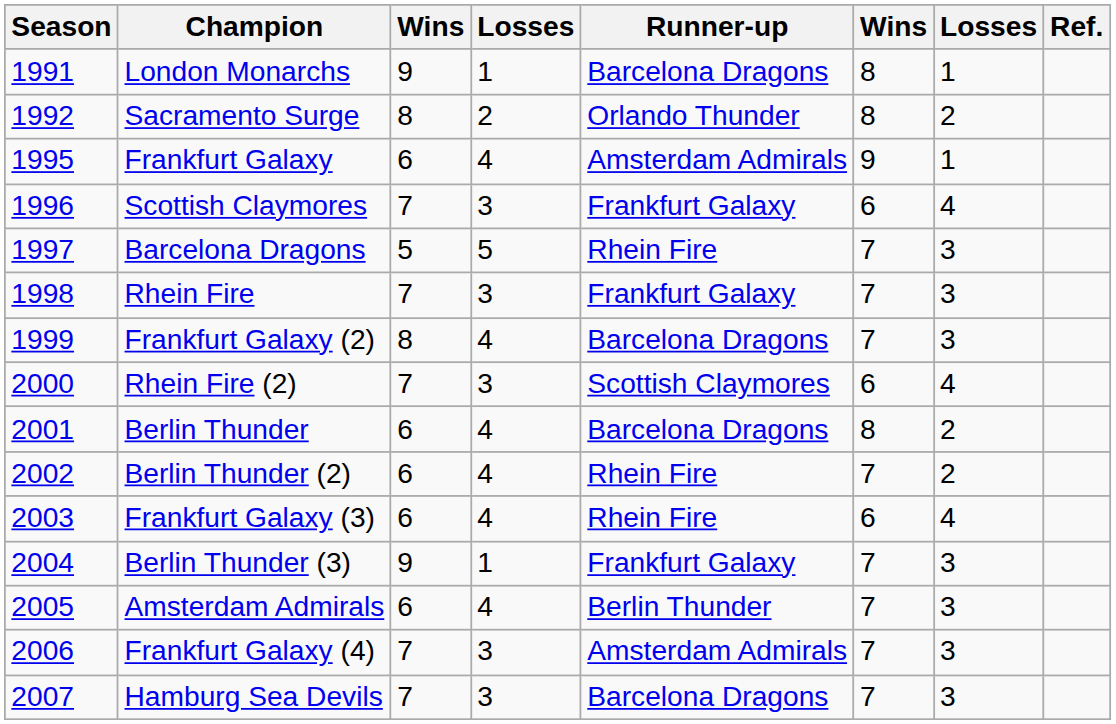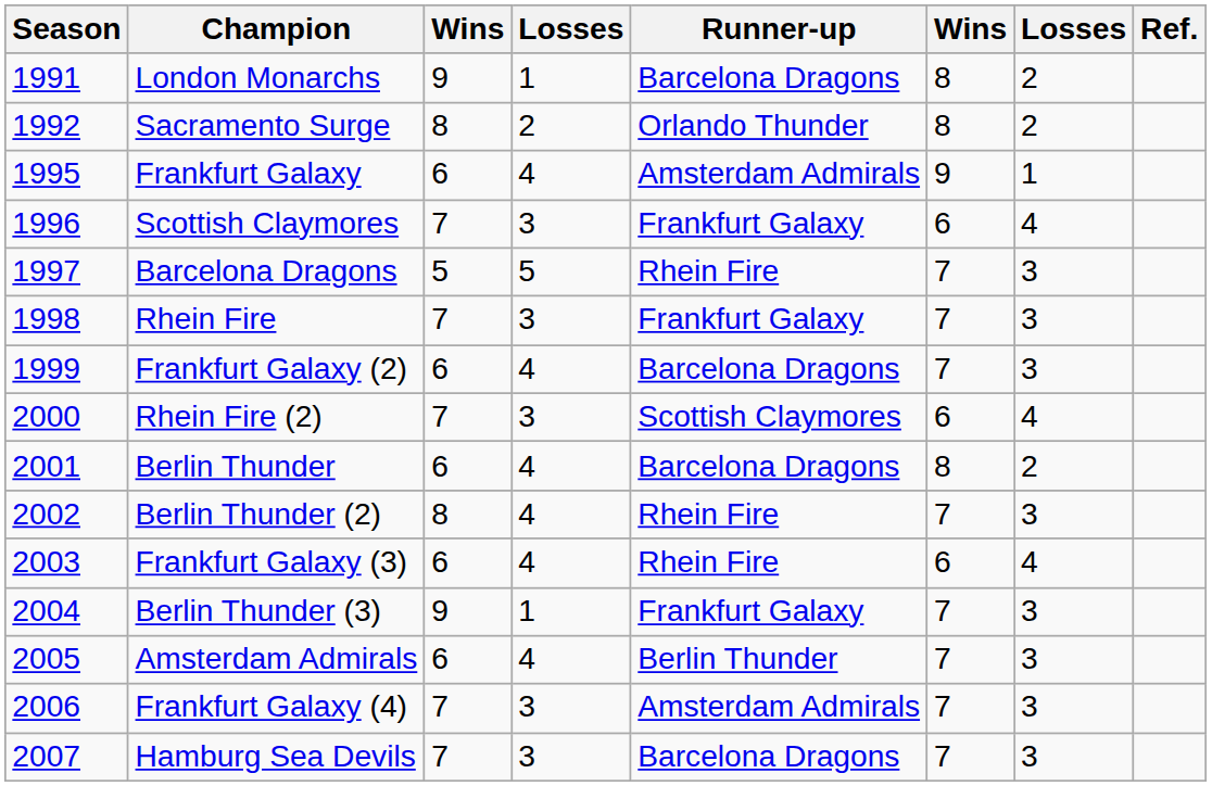 <table class="plainrowheaders sortable wikitable">
 <tr>
 <th scope="col">Season</th>
 <th scope="col">Champion</th>
 <th scope="col">Wins</th>
 <th scope="col">Losses</th>
 <th scope="col">Runner-up</th>
 <th scope="col">Wins</th>
 <th scope="col">Losses</th>
 <th scope="col" class="unsortable">Ref.</th>
 </tr>
 <tr>
 <td><a href='#'>1991</a></td>
 <td> <a href='#'>London Monarchs</a></td>
 <td>9</td>
 <td>1</td>
 <td> <a href='#'>Barcelona Dragons</a></td>
 <td>8</td>
-<td>1</td>
+<td>2</td>
 <td></td>
 </tr>
 <tr>
 <td><a href='#'>1992</a></td>
 <td> <a href='#'>Sacramento Surge</a></td>
 <td>8</td>
 <td>2</td>
 <td> <a href='#'>Orlando Thunder</a></td>
 <td>8</td>
 <td>2</td>
 <td></td>
 </tr>
 <tr>
 <td><a href='#'>1995</a></td>
 <td> <a href='#'>Frankfurt Galaxy</a></td>
 <td>6</td>
 <td>4</td>
 <td> <a href='#'>Amsterdam Admirals</a></td>
 <td>9</td>
 <td>1</td>
 <td></td>
 </tr>
 <tr>
 <td><a href='#'>1996</a></td>
 <td> <a href='#'>Scottish Claymores</a></td>
 <td>7</td>
 <td>3</td>
 <td> <a href='#'>Frankfurt Galaxy</a></td>
 <td>6</td>
 <td>4</td>
 <td></td>
 </tr>
 <tr>
 <td><a href='#'>1997</a></td>
 <td> <a href='#'>Barcelona Dragons</a></td>
 <td>5</td>
 <td>5</td>
 <td> <a href='#'>Rhein Fire</a></td>
 <td>7</td>
 <td>3</td>
 <td></td>
 </tr>
 <tr>
 <td><a href='#'>1998</a></td>
 <td> <a href='#'>Rhein Fire</a></td>
 <td>7</td>
 <td>3</td>
 <td> <a href='#'>Frankfurt Galaxy</a></td>
 <td>7</td>
 <td>3</td>
 <td></td>
 </tr>
 <tr>
 <td><a href='#'>1999</a></td>
 <td> <a href='#'>Frankfurt Galaxy</a> (2)</td>
-<td>8</td>
+<td>6</td>
 <td>4</td>
 <td> <a href='#'>Barcelona Dragons</a></td>
 <td>7</td>
 <td>3</td>
 <td></td>
 </tr>
 <tr>
 <td><a href='#'>2000</a></td>
 <td> <a href='#'>Rhein Fire</a> (2)</td>
 <td>7</td>
 <td>3</td>
 <td> <a href='#'>Scottish Claymores</a></td>
 <td>6</td>
 <td>4</td>
 <td></td>
 </tr>
 <tr>
 <td><a href='#'>2001</a></td>
 <td> <a href='#'>Berlin Thunder</a></td>
 <td>6</td>
 <td>4</td>
 <td> <a href='#'>Barcelona Dragons</a></td>
 <td>8</td>
 <td>2</td>
 <td></td>
 </tr>
 <tr>
 <td><a href='#'>2002</a></td>
 <td> <a href='#'>Berlin Thunder</a> (2)</td>
-<td>6</td>
+<td>8</td>
 <td>4</td>
 <td> <a href='#'>Rhein Fire</a></td>
 <td>7</td>
-<td>2</td>
+<td>3</td>
 <td></td>
 </tr>
 <tr>
 <td><a href='#'>2003</a></td>
 <td> <a href='#'>Frankfurt Galaxy</a> (3)</td>
 <td>6</td>
 <td>4</td>
 <td> <a href='#'>Rhein Fire</a></td>
 <td>6</td>
 <td>4</td>
 <td></td>
 </tr>
 <tr>
 <td><a href='#'>2004</a></td>
 <td> <a href='#'>Berlin Thunder</a> (3)</td>
 <td>9</td>
 <td>1</td>
 <td> <a href='#'>Frankfurt Galaxy</a></td>
 <td>7</td>
 <td>3</td>
 <td></td>
 </tr>
 <tr>
 <td><a href='#'>2005</a></td>
 <td> <a href='#'>Amsterdam Admirals</a></td>
 <td>6</td>
 <td>4</td>
 <td> <a href='#'>Berlin Thunder</a></td>
 <td>7</td>
 <td>3</td>
 <td></td>
 </tr>
 <tr>
 <td><a href='#'>2006</a></td>
 <td> <a href='#'>Frankfurt Galaxy</a> (4)</td>
 <td>7</td>
 <td>3</td>
 <td> <a href='#'>Amsterdam Admirals</a></td>
 <td>7</td>
 <td>3</td>
 <td></td>
 </tr>
 <tr>
 <td><a href='#'>2007</a></td>
 <td> <a href='#'>Hamburg Sea Devils</a></td>
 <td>7</td>
 <td>3</td>
 <td> <a href='#'>Barcelona Dragons</a></td>
 <td>7</td>
 <td>3</td>
 <td></td>
 </tr>
 <tr>
 </tr>
 </table>
